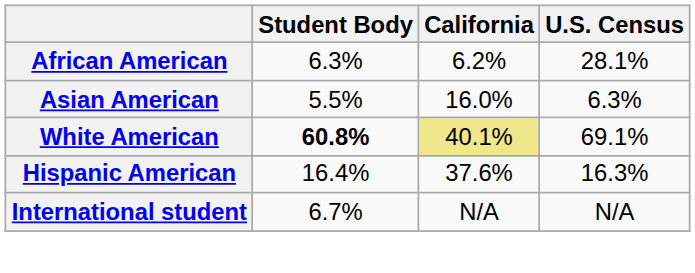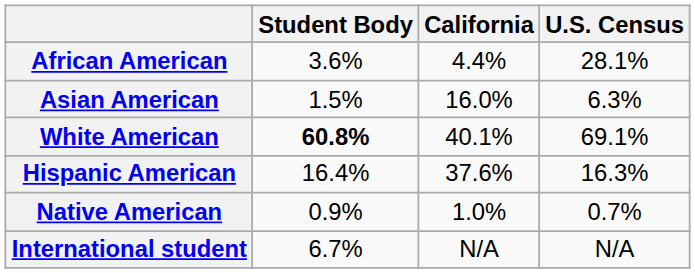 <table class="wikitable" style="text-align:center; float:right; font-size:85%; margin-left:2em; margin:10px">
 <tr>
 <th></th>
 <th>Student Body</th>
 <th>California</th>
 <th>U.S. Census</th>
 </tr>
 <tr>
 <th><a href='#'>African American</a></th>
-<td>6.3%</td>
-<td>6.2%</td>
+<td>3.6%</td>
+<td>4.4%</td>
 <td>28.1%</td>
 </tr>
 <tr>
 <th><a href='#'>Asian American</a></th>
-<td>5.5%</td>
+<td>1.5%</td>
 <td>16.0%</td>
 <td>6.3%</td>
 </tr>
 <tr>
 <th><a href='#'>White American</a></th>
 <td><strong>60.8%</strong></td>
-<td style="background: khaki;">40.1%</td>
+<td>40.1%</td>
 <td>69.1%</td>
 </tr>
 <tr>
 <th><a href='#'>Hispanic American</a></th>
 <td>16.4%</td>
 <td>37.6%</td>
 <td>16.3%</td>
 </tr>
 <tr>
+<th><a href='#'>Native American</a></th>
+<td>0.9%</td>
+<td>1.0%</td>
+<td>0.7%</td>
+</tr>
+<tr>
 <th><a href='#'>International student</a></th>
 <td>6.7%</td>
 <td>N/A</td>
 <td>N/A</td>
 </tr>
 </table>
